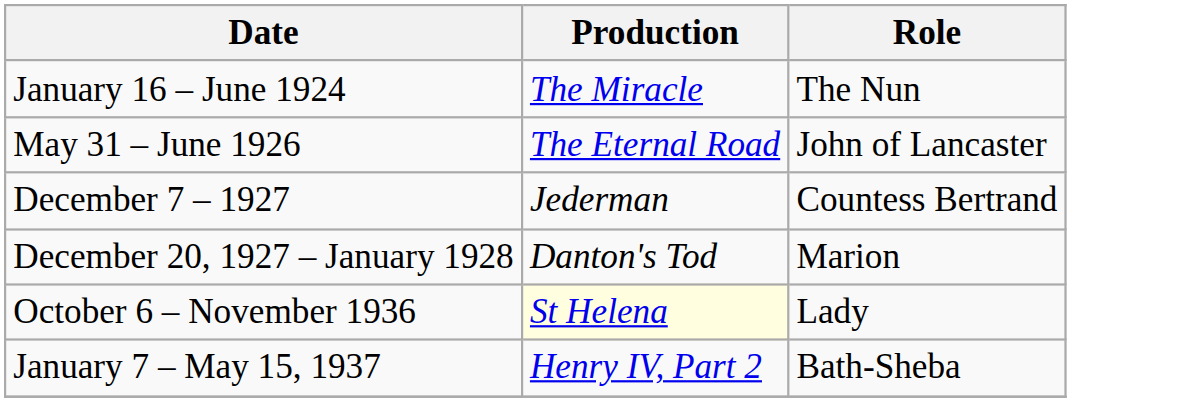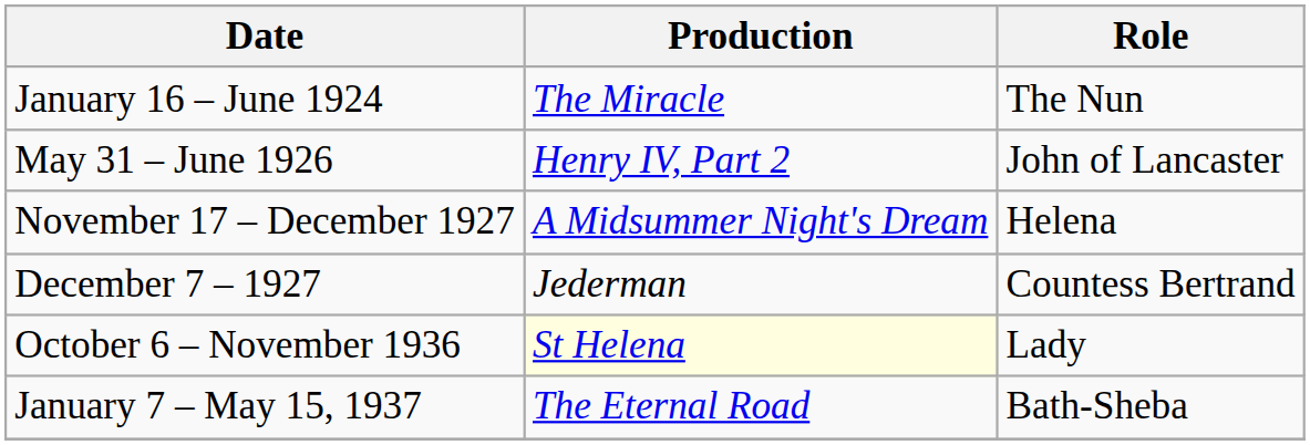 <table class="wikitable sortable">
 <tr>
 <th>Date</th>
 <th>Production</th>
 <th>Role</th>
 </tr>
 <tr>
 <td>January 16 – June 1924</td>
 <td><em><a href='#'>The Miracle</a></em></td>
 <td>The Nun</td>
 </tr>
 <tr>
 <td>May 31 – June 1926</td>
-<td><em><a href='#'>The Eternal Road</a></em></td>
+<td><em><a href='#'>Henry IV, Part 2</a></em></td>
 <td>John of Lancaster</td>
+</tr>
+<tr>
+<td>November 17 – December 1927</td>
+<td><em><a href='#'>A Midsummer Night's Dream</a></em></td>
+<td>Helena</td>
 </tr>
 <tr>
 <td>December 7 – 1927</td>
 <td><em>Jederman</em></td>
 <td>Countess Bertrand</td>
-</tr>
-<tr>
-<td>December 20, 1927 – January 1928</td>
-<td><em>Danton's Tod</em></td>
-<td>Marion</td>
 </tr>
 <tr>
 <td>October 6 – November 1936</td>
 <td style="background: lightyellow;"><em><a href='#'>St Helena</a></em></td>
 <td>Lady</td>
 </tr>
 <tr>
 <td>January 7 – May 15, 1937</td>
-<td><em><a href='#'>Henry IV, Part 2</a></em></td>
+<td><em><a href='#'>The Eternal Road</a></em></td>
 <td>Bath-Sheba</td>
 </tr>
 <tr>
 </tr>
 </table>
